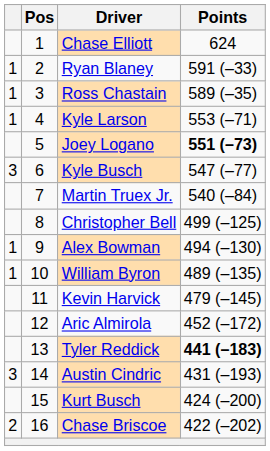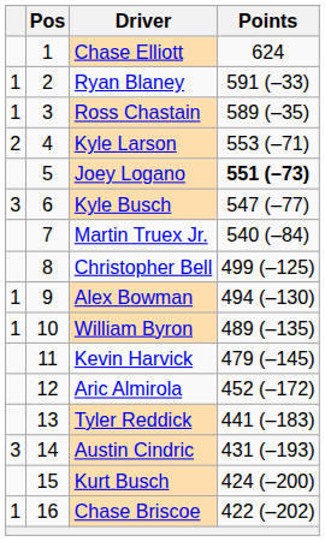 <table class="wikitable" style="font-size: 95%">
 <tr>
 <th></th>
 <th>Pos</th>
 <th>Driver</th>
 <th>Points</th>
 </tr>
 <tr>
 <td align="left"></td>
 <td style="text-align:center;">1</td>
 <td style="background:#FFDEAD;"><a href='#'>Chase Elliott</a></td>
 <td style="text-align:center;">624</td>
 </tr>
 <tr>
 <td align="left"> 1</td>
 <td style="text-align:center;">2</td>
 <td><a href='#'>Ryan Blaney</a></td>
 <td style="text-align:center;">591 (–33)</td>
 </tr>
 <tr>
 <td align="left"> 1</td>
 <td style="text-align:center;">3</td>
 <td style="background:#FFDEAD;"><a href='#'>Ross Chastain</a></td>
 <td style="text-align:center;">589 (–35)</td>
 </tr>
 <tr>
-<td align="left"> 1</td>
+<td align="left"> 2</td>
 <td style="text-align:center;">4</td>
 <td style="background:#FFDEAD;"><a href='#'>Kyle Larson</a></td>
 <td style="text-align:center;">553 (–71)</td>
 </tr>
 <tr>
 <td align="left"></td>
 <td style="text-align:center;">5</td>
 <td style="background:#FFDEAD;"><a href='#'>Joey Logano</a></td>
 <td style="text-align:center;"><strong>551 (–73)</strong></td>
 </tr>
 <tr>
 <td align="left"> 3</td>
 <td style="text-align:center;">6</td>
 <td style="background:#FFDEAD;"><a href='#'>Kyle Busch</a></td>
 <td style="text-align:center;">547 (–77)</td>
 </tr>
 <tr>
 <td align="left"></td>
 <td style="text-align:center;">7</td>
 <td><a href='#'>Martin Truex Jr.</a></td>
 <td style="text-align:center;">540 (–84)</td>
 </tr>
 <tr>
 <td align="left"></td>
 <td style="text-align:center;">8</td>
 <td><a href='#'>Christopher Bell</a></td>
 <td style="text-align:center;">499 (–125)</td>
 </tr>
 <tr>
 <td align="left"> 1</td>
 <td style="text-align:center;">9</td>
 <td style="background:#FFDEAD;"><a href='#'>Alex Bowman</a></td>
 <td style="text-align:center;">494 (–130)</td>
 </tr>
 <tr>
 <td align="left"> 1</td>
 <td style="text-align:center;">10</td>
 <td style="background:#FFDEAD;"><a href='#'>William Byron</a></td>
 <td style="text-align:center;">489 (–135)</td>
 </tr>
 <tr>
 <td align="left"></td>
 <td style="text-align:center;">11</td>
 <td><a href='#'>Kevin Harvick</a></td>
 <td style="text-align:center;">479 (–145)</td>
 </tr>
 <tr>
 <td align="left"></td>
 <td style="text-align:center;">12</td>
 <td><a href='#'>Aric Almirola</a></td>
 <td style="text-align:center;">452 (–172)</td>
 </tr>
 <tr>
 <td align="left"></td>
 <td style="text-align:center;">13</td>
 <td style="background:#FFDEAD;"><a href='#'>Tyler Reddick</a></td>
-<td style="text-align:center;"><strong>441 (–183)</strong></td>
+<td style="text-align:center;">441 (–183)</td>
 </tr>
 <tr>
 <td align="left"> 3</td>
 <td style="text-align:center;">14</td>
 <td style="background:#FFDEAD;"><a href='#'>Austin Cindric</a></td>
 <td style="text-align:center;">431 (–193)</td>
 </tr>
 <tr>
 <td align="left"></td>
 <td style="text-align:center;">15</td>
 <td style="background:#FFDEAD;"><a href='#'>Kurt Busch</a></td>
 <td style="text-align:center;">424 (–200)</td>
 </tr>
 <tr>
-<td align="left"> 2</td>
+<td align="left"> 1</td>
 <td style="text-align:center;">16</td>
 <td style="background:#FFDEAD;"><a href='#'>Chase Briscoe</a></td>
 <td style="text-align:center;">422 (–202)</td>
 </tr>
 <tr class="sortbottom">
 <th colspan="9"></th>
 </tr>
 </table>
